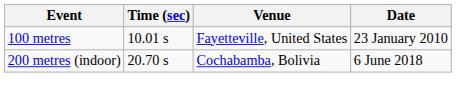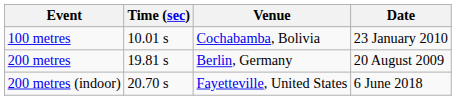 <table class=wikitable>
 <tr>
 <th>Event</th>
 <th>Time (<a href='#'>sec</a>)</th>
 <th>Venue</th>
 <th>Date</th>
 </tr>
 <tr>
 <td><a href='#'>100 metres</a></td>
 <td>10.01 s</td>
-<td><a href='#'>Fayetteville</a>, United States</td>
+<td><a href='#'>Cochabamba</a>, Bolivia</td>
 <td>23 January 2010</td>
+</tr>
+<tr>
+<td><a href='#'>200 metres</a></td>
+<td>19.81 s</td>
+<td><a href='#'>Berlin</a>, Germany</td>
+<td>20 August 2009</td>
 </tr>
 <tr>
 <td><a href='#'>200 metres</a> (indoor)</td>
 <td>20.70 s</td>
-<td><a href='#'>Cochabamba</a>, Bolivia</td>
+<td><a href='#'>Fayetteville</a>, United States</td>
 <td>6 June 2018</td>
 </tr>
 </table>
